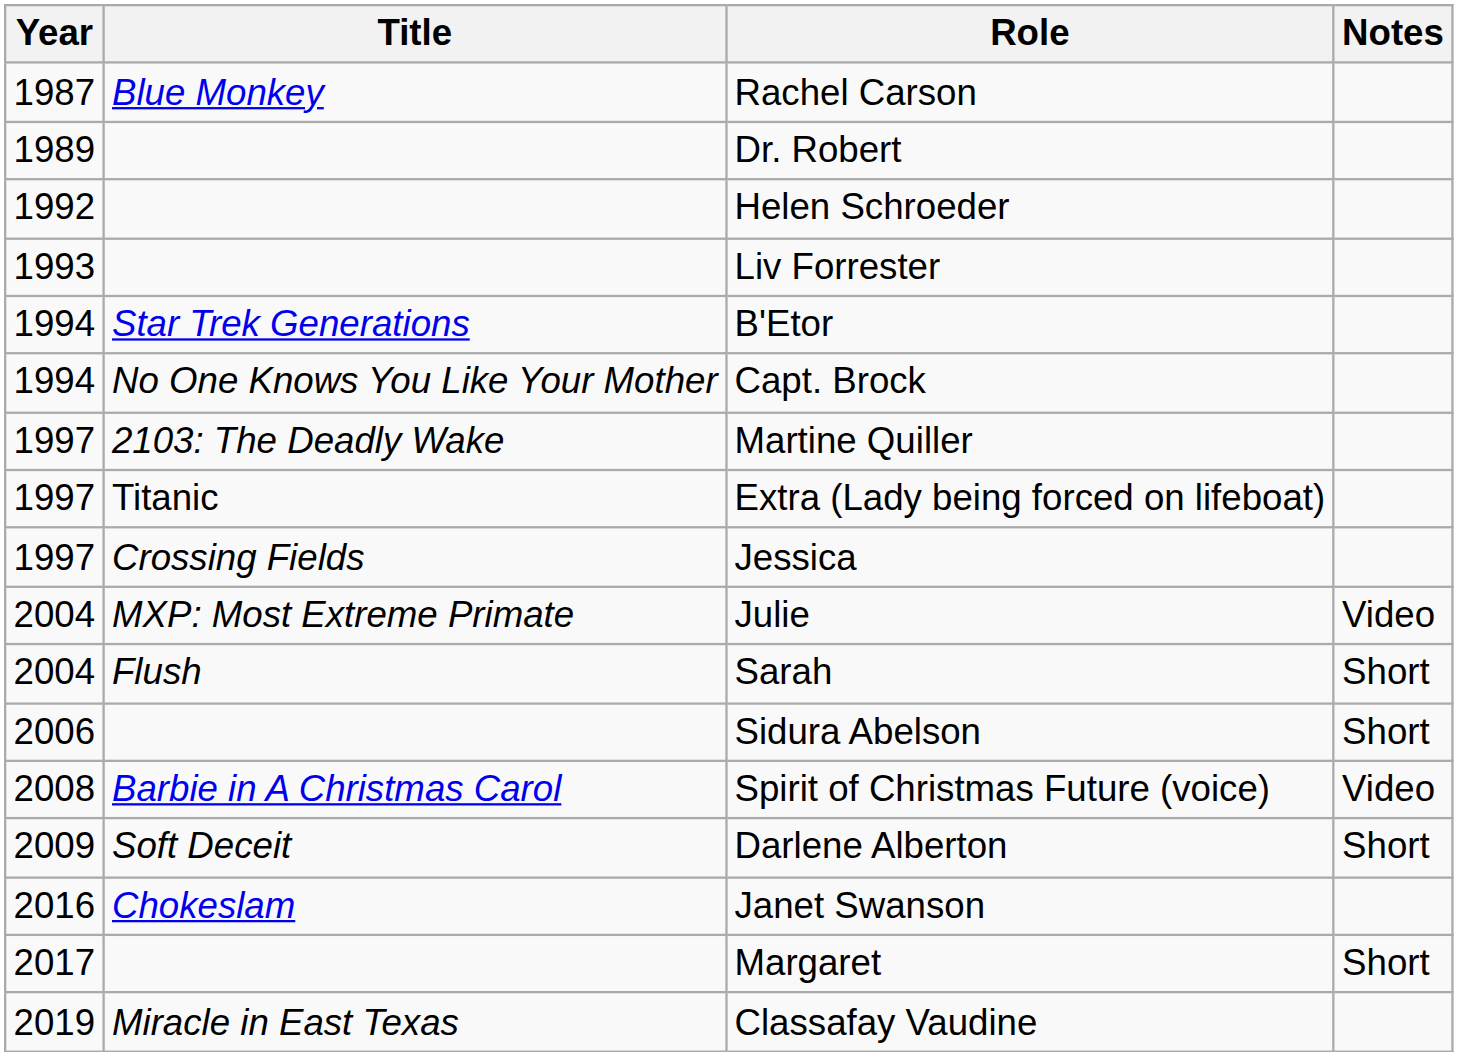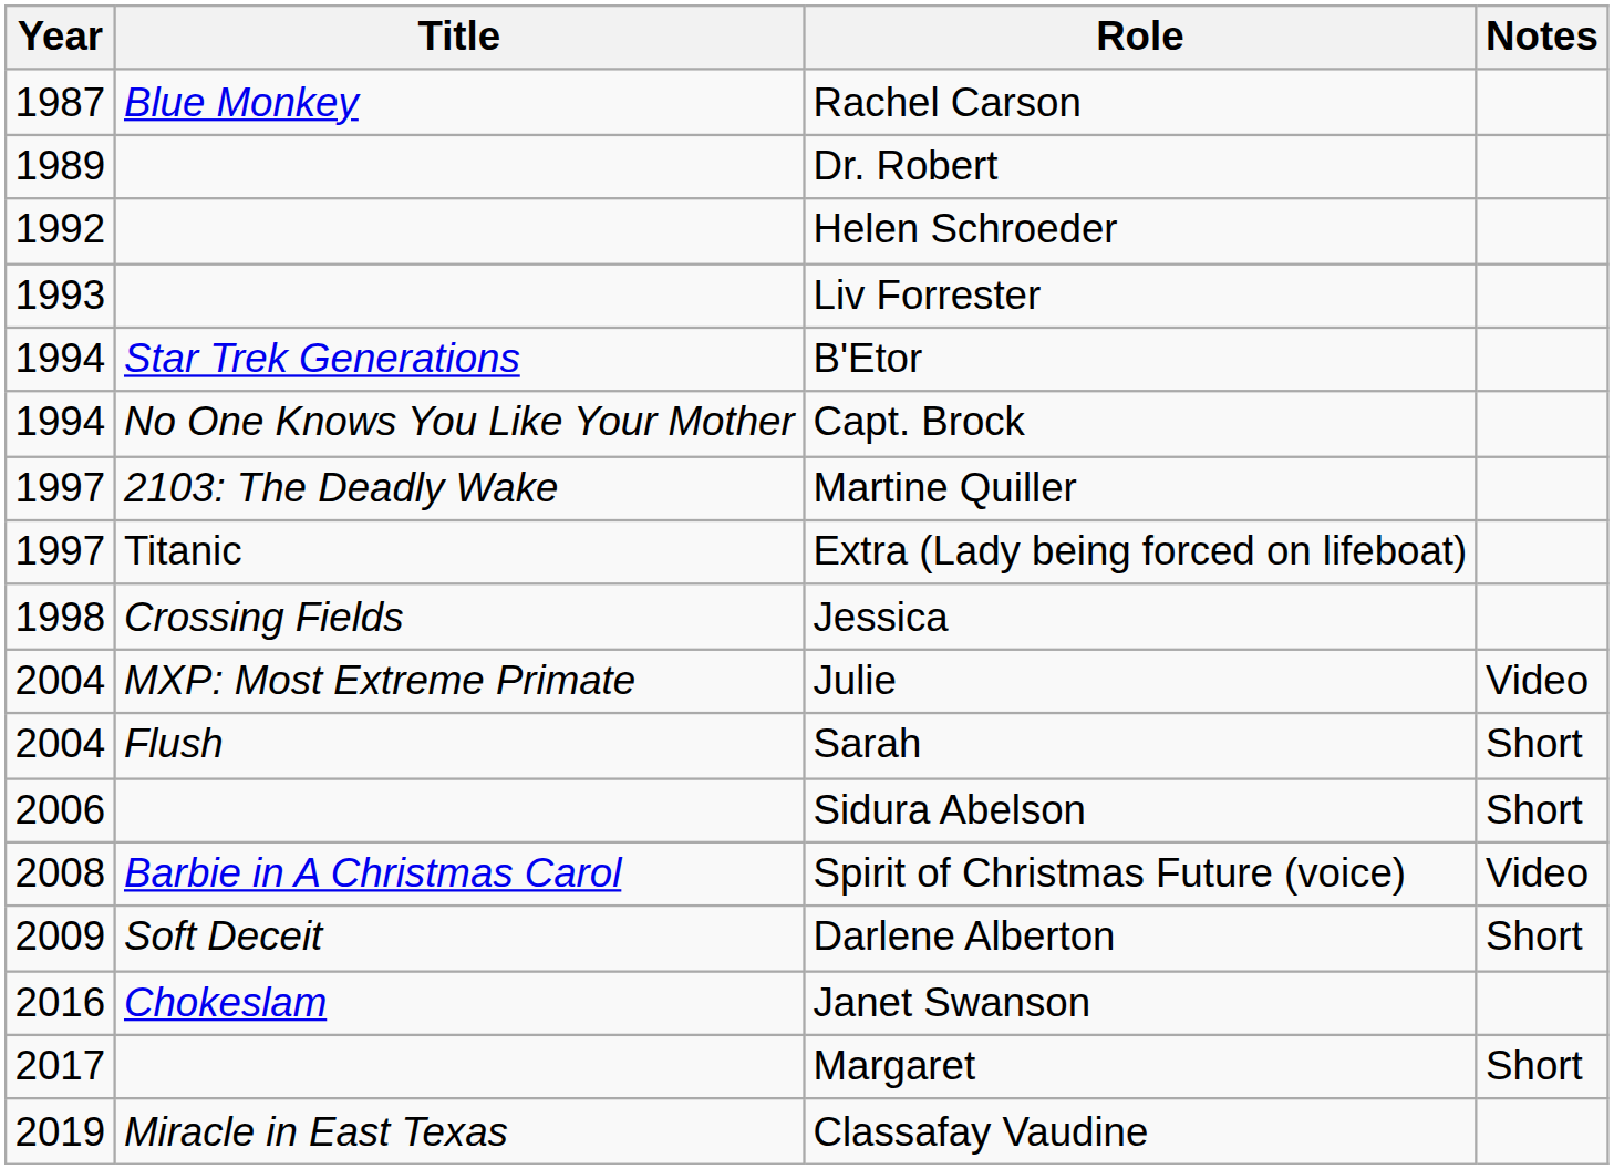 <table class="wikitable sortable">
 <tr>
 <th>Year</th>
 <th>Title</th>
 <th>Role</th>
 <th class="unsortable">Notes</th>
 </tr>
 <tr>
 <td>1987</td>
 <td><em><a href='#'>Blue Monkey</a></em></td>
 <td>Rachel Carson</td>
 <td></td>
 </tr>
 <tr>
 <td>1989</td>
 <td><em></em></td>
 <td>Dr. Robert</td>
 <td></td>
 </tr>
 <tr>
 <td>1992</td>
 <td><em></em></td>
 <td>Helen Schroeder</td>
 <td></td>
 </tr>
 <tr>
 <td>1993</td>
 <td><em></em></td>
 <td>Liv Forrester</td>
 <td></td>
 </tr>
 <tr>
 <td>1994</td>
 <td><em><a href='#'>Star Trek Generations</a></em></td>
 <td>B'Etor</td>
 <td></td>
 </tr>
 <tr>
 <td>1994</td>
 <td><em>No One Knows You Like Your Mother</em></td>
 <td>Capt. Brock</td>
 <td></td>
 </tr>
 <tr>
 <td>1997</td>
 <td><em>2103: The Deadly Wake</em></td>
 <td>Martine Quiller</td>
 <td></td>
 </tr>
 <tr>
 <td>1997</td>
 <td>Titanic</td>
 <td>Extra (Lady being forced on lifeboat)</td>
 <td></td>
 </tr>
 <tr>
-<td>1997</td>
+<td>1998</td>
 <td><em>Crossing Fields</em></td>
 <td>Jessica</td>
 <td></td>
 </tr>
 <tr>
 <td>2004</td>
 <td><em>MXP: Most Extreme Primate</em></td>
 <td>Julie</td>
 <td>Video</td>
 </tr>
 <tr>
 <td>2004</td>
 <td><em>Flush</em></td>
 <td>Sarah</td>
 <td>Short</td>
 </tr>
 <tr>
 <td>2006</td>
 <td><em></em></td>
 <td>Sidura Abelson</td>
 <td>Short</td>
 </tr>
 <tr>
 <td>2008</td>
 <td><em><a href='#'>Barbie in A Christmas Carol</a></em></td>
 <td>Spirit of Christmas Future (voice)</td>
 <td>Video</td>
 </tr>
 <tr>
 <td>2009</td>
 <td><em>Soft Deceit</em></td>
 <td>Darlene Alberton</td>
 <td>Short</td>
 </tr>
 <tr>
 <td>2016</td>
 <td><em><a href='#'>Chokeslam</a></em></td>
 <td>Janet Swanson</td>
 <td></td>
 </tr>
 <tr>
 <td>2017</td>
 <td><em></em></td>
 <td>Margaret</td>
 <td>Short</td>
 </tr>
 <tr>
 <td>2019</td>
 <td><em>Miracle in East Texas</em></td>
 <td>Classafay Vaudine</td>
 <td></td>
 </tr>
 </table>
